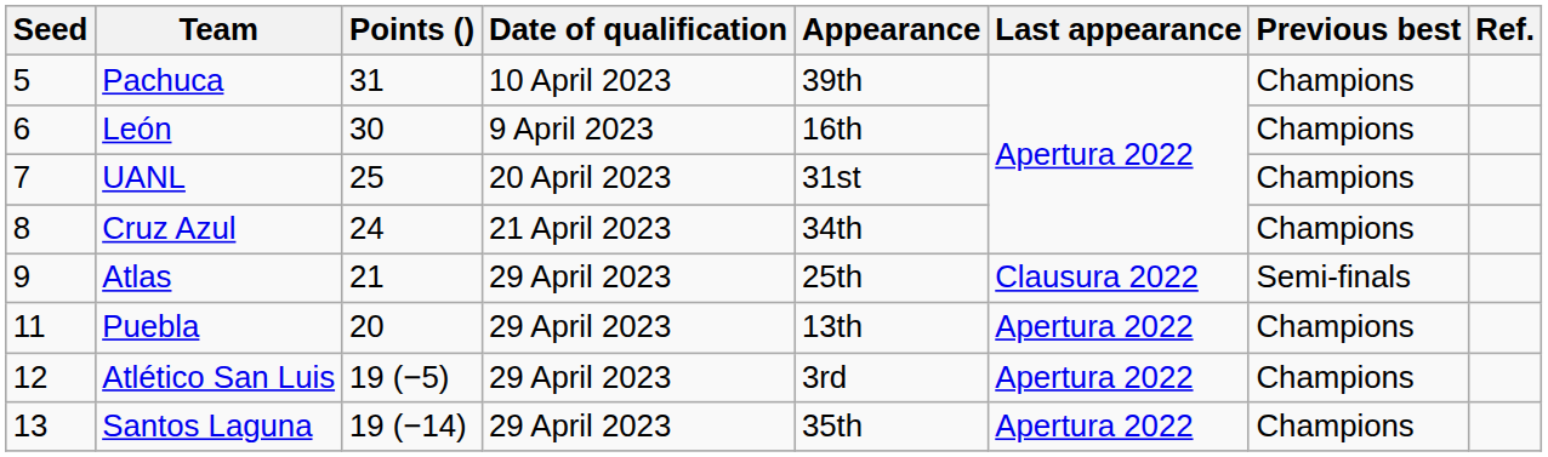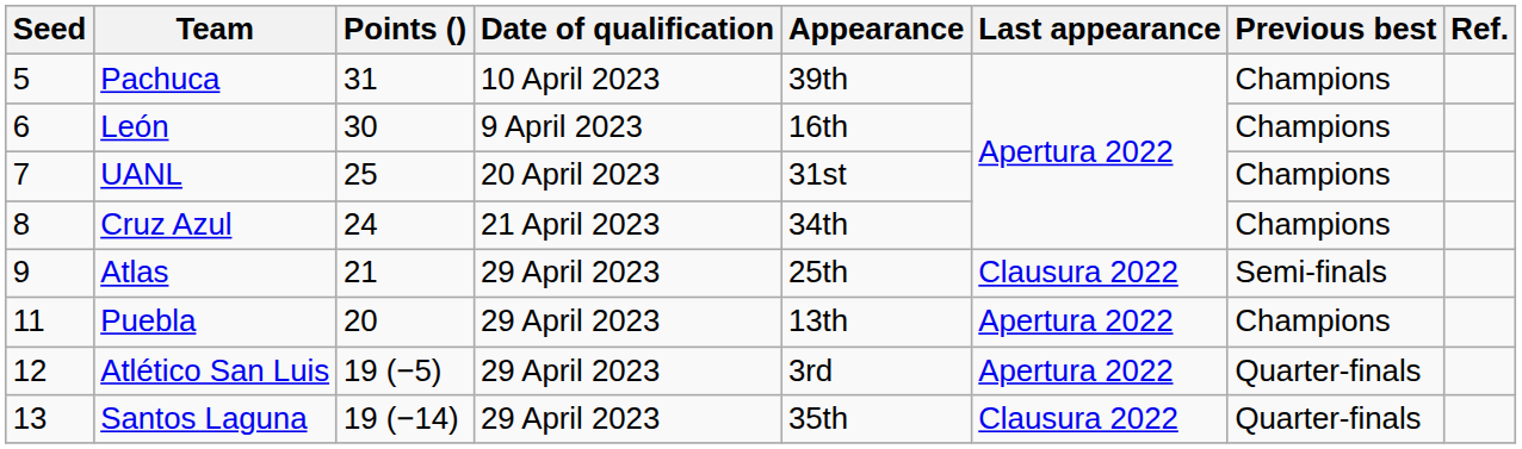 <table class="wikitable sortable">
 <tr>
 <th>Seed</th>
 <th>Team</th>
 <th>Points ()</th>
 <th>Date of qualification</th>
 <th>Appearance</th>
 <th>Last appearance</th>
 <th>Previous best</th>
 <th>Ref.</th>
 </tr>
 <tr>
 <td>5</td>
 <td><a href='#'>Pachuca</a></td>
 <td>31</td>
 <td>10 April 2023</td>
 <td>39th</td>
 <td rowspan="4"><a href='#'>Apertura 2022</a></td>
 <td>Champions<br></td>
 <td></td>
 </tr>
 <tr>
 <td>6</td>
 <td><a href='#'>León</a></td>
 <td>30</td>
 <td>9 April 2023</td>
 <td>16th</td>
 <td>Champions<br></td>
 <td></td>
 </tr>
 <tr>
 <td>7</td>
 <td><a href='#'>UANL</a></td>
 <td>25</td>
 <td>20 April 2023</td>
 <td>31st</td>
 <td>Champions<br></td>
 <td></td>
 </tr>
 <tr>
 <td>8</td>
 <td><a href='#'>Cruz Azul</a></td>
 <td>24</td>
 <td>21 April 2023</td>
 <td>34th</td>
 <td>Champions<br></td>
 <td></td>
 </tr>
 <tr>
 <td>9</td>
 <td><a href='#'>Atlas</a></td>
 <td>21</td>
 <td>29 April 2023</td>
 <td>25th</td>
 <td rowspan="1"><a href='#'>Clausura 2022</a></td>
 <td>Semi-finals<br></td>
 <td></td>
 </tr>
 <tr>
 <td>11</td>
 <td><a href='#'>Puebla</a></td>
 <td>20</td>
 <td>29 April 2023</td>
 <td>13th</td>
 <td rowspan="1"><a href='#'>Apertura 2022</a></td>
 <td>Champions<br></td>
 <td></td>
 </tr>
 <tr>
 <td>12</td>
 <td><a href='#'>Atlético San Luis</a></td>
 <td>19 (−5)</td>
 <td>29 April 2023</td>
 <td>3rd</td>
 <td rowspan="1"><a href='#'>Apertura 2022</a></td>
-<td>Champions<br></td>
+<td>Quarter-finals<br></td>
 <td></td>
 </tr>
 <tr>
 <td>13</td>
 <td><a href='#'>Santos Laguna</a></td>
 <td>19 (−14)</td>
 <td>29 April 2023</td>
 <td>35th</td>
-<td rowspan="1"><a href='#'>Apertura 2022</a></td>
-<td>Champions<br></td>
+<td rowspan="1"><a href='#'>Clausura 2022</a></td>
+<td>Quarter-finals<br></td>
 <td></td>
 </tr>
 </table>
